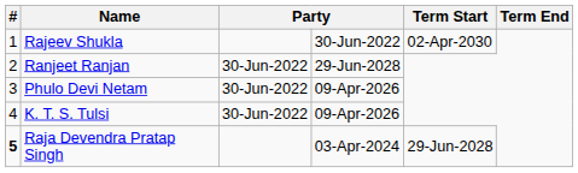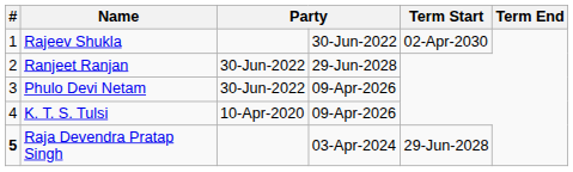 <table class="wikitable sortable">
 <tr>
 <th>#</th>
 <th style="width:200px">Name</th>
 <th colspan="2">Party</th>
 <th>Term Start</th>
 <th>Term End</th>
 </tr>
 <tr>
 <td>1</td>
 <td><a href='#'>Rajeev Shukla</a></td>
 <td></td>
 <td>30-Jun-2022</td>
 <td>02-Apr-2030</td>
 </tr>
 <tr>
 <td>2</td>
 <td><a href='#'>Ranjeet Ranjan</a></td>
 <td>30-Jun-2022</td>
 <td>29-Jun-2028</td>
 </tr>
 <tr>
 <td>3</td>
 <td><a href='#'>Phulo Devi Netam</a></td>
 <td>30-Jun-2022</td>
 <td>09-Apr-2026</td>
 </tr>
 <tr>
 <td>4</td>
 <td><a href='#'>K. T. S. Tulsi</a></td>
-<td>30-Jun-2022</td>
+<td>10-Apr-2020</td>
 <td>09-Apr-2026</td>
 </tr>
 <tr>
 <td><strong>5</strong></td>
 <td><a href='#'>Raja Devendra Pratap Singh</a></td>
 <td></td>
 <td>03-Apr-2024</td>
 <td>29-Jun-2028</td>
 </tr>
 </table>
